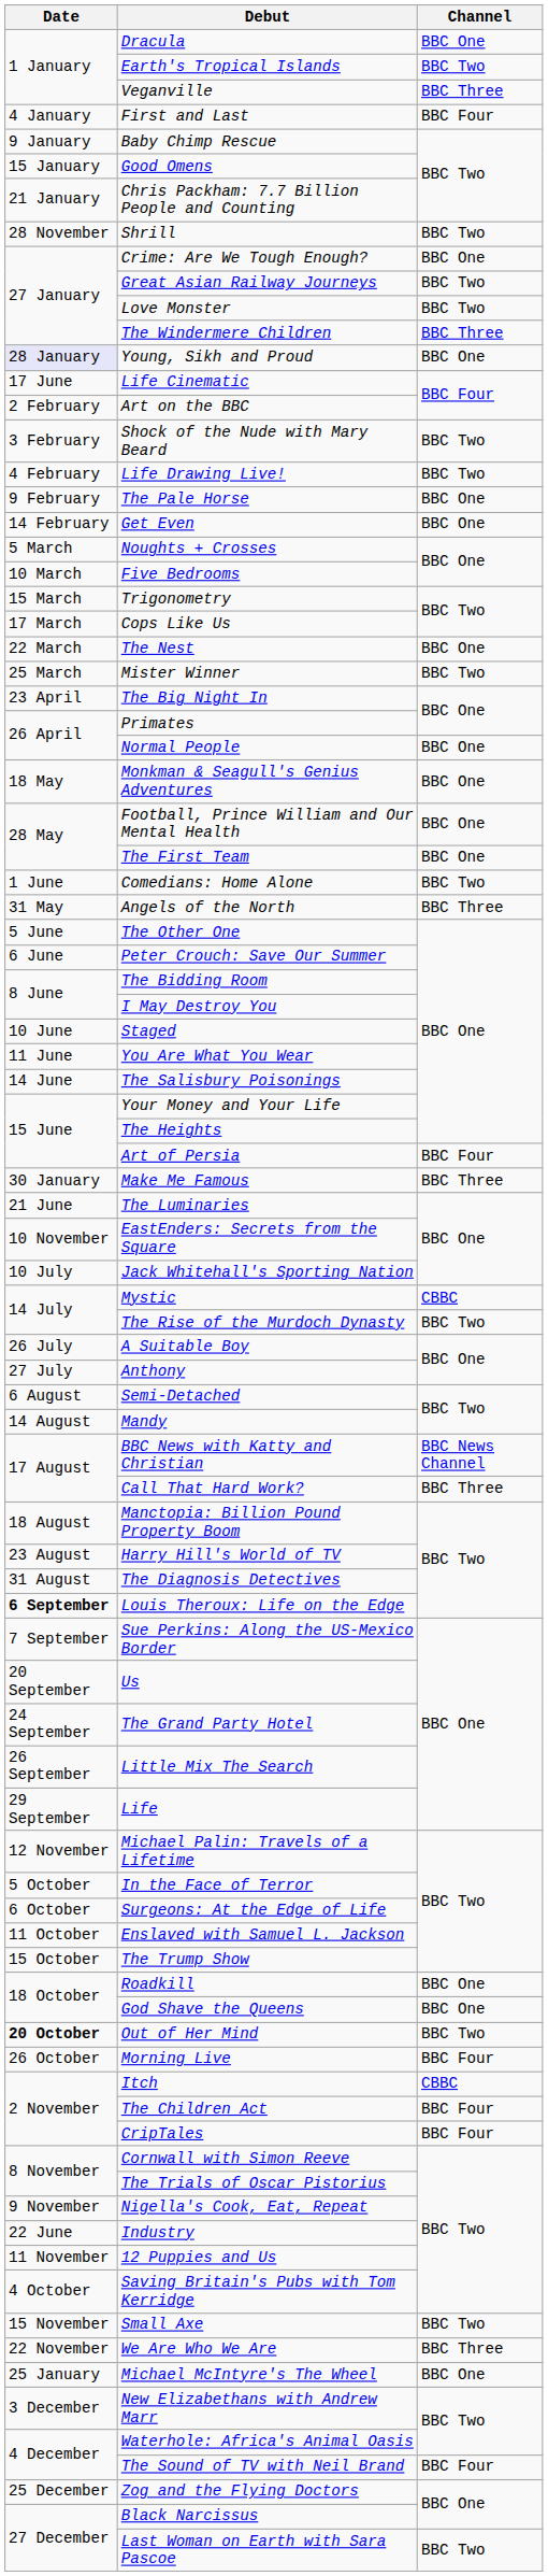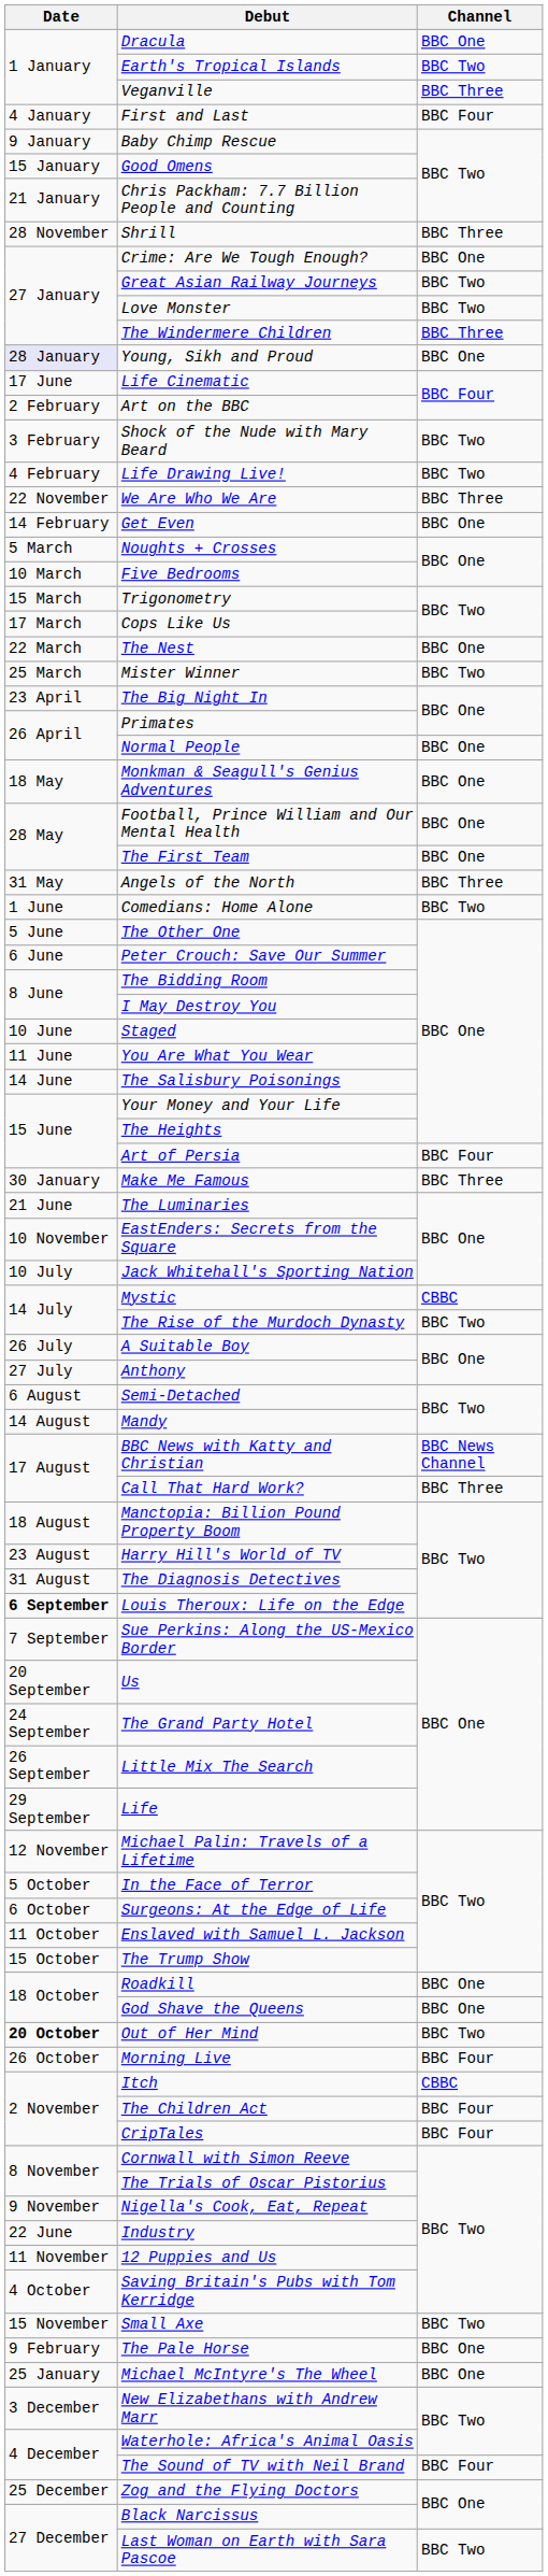 <table class="wikitable">
 <tr>
 <th width=90>Date</th>
 <th width=250>Debut</th>
 <th width=100>Channel</th>
 </tr>
 <tr>
 <td rowspan="3">1 January</td>
 <td><em><a href='#'>Dracula</a></em></td>
 <td><a href='#'>BBC One</a></td>
 </tr>
 <tr>
 <td><em><a href='#'>Earth's Tropical Islands</a></em></td>
 <td><a href='#'>BBC Two</a></td>
 </tr>
 <tr>
 <td><em>Veganville</em></td>
 <td><a href='#'>BBC Three</a></td>
 </tr>
 <tr>
 <td>4 January</td>
 <td><em>First and Last</em></td>
 <td>BBC Four</td>
 </tr>
 <tr>
 <td>9 January</td>
 <td><em>Baby Chimp Rescue</em></td>
 <td rowspan="3">BBC Two</td>
 </tr>
 <tr>
 <td>15 January</td>
 <td><em><a href='#'>Good Omens</a></em></td>
 </tr>
 <tr>
 <td>21 January</td>
 <td><em>Chris Packham: 7.7 Billion People and Counting</em></td>
 </tr>
 <tr>
 <td>28 November</td>
 <td><em>Shrill</em></td>
-<td>BBC Two</td>
+<td>BBC Three</td>
 </tr>
 <tr>
 <td rowspan="4">27 January</td>
 <td><em>Crime: Are We Tough Enough?</em></td>
 <td>BBC One</td>
 </tr>
 <tr>
 <td><em><a href='#'>Great Asian Railway Journeys</a></em></td>
 <td>BBC Two</td>
 </tr>
 <tr>
 <td><em>Love Monster</em></td>
 <td>BBC Two</td>
 </tr>
 <tr>
 <td><em><a href='#'>The Windermere Children</a></em></td>
 <td><a href='#'>BBC Three</a></td>
 </tr>
 <tr>
 <td style="background: lavender;">28 January</td>
 <td><em>Young, Sikh and Proud</em></td>
 <td>BBC One</td>
 </tr>
 <tr>
 <td>17 June</td>
 <td><em><a href='#'>Life Cinematic</a></em></td>
 <td rowspan="2"><a href='#'>BBC Four</a></td>
 </tr>
 <tr>
 <td>2 February</td>
 <td><em>Art on the BBC</em></td>
 </tr>
 <tr>
 <td>3 February</td>
 <td><em>Shock of the Nude with Mary Beard</em></td>
 <td>BBC Two</td>
 </tr>
 <tr>
 <td>4 February</td>
 <td><em><a href='#'>Life Drawing Live!</a></em></td>
 <td>BBC Two</td>
 </tr>
 <tr>
-<td>9 February</td>
-<td><em><a href='#'>The Pale Horse</a></em></td>
-<td>BBC One</td>
+<td>22 November</td>
+<td><em><a href='#'>We Are Who We Are</a></em></td>
+<td>BBC Three</td>
 </tr>
 <tr>
 <td>14 February</td>
 <td><em><a href='#'>Get Even</a></em></td>
 <td>BBC One</td>
 </tr>
 <tr>
 <td>5 March</td>
 <td><em><a href='#'>Noughts + Crosses</a></em></td>
 <td rowspan="2">BBC One</td>
 </tr>
 <tr>
 <td>10 March</td>
 <td><em><a href='#'>Five Bedrooms</a></em></td>
 </tr>
 <tr>
 <td>15 March</td>
 <td><em>Trigonometry</em></td>
 <td rowspan="2">BBC Two</td>
 </tr>
 <tr>
 <td>17 March</td>
 <td><em>Cops Like Us</em></td>
 </tr>
 <tr>
 <td>22 March</td>
 <td><em><a href='#'>The Nest</a></em></td>
 <td>BBC One</td>
 </tr>
 <tr>
 <td>25 March</td>
 <td><em>Mister Winner</em></td>
 <td>BBC Two</td>
 </tr>
 <tr>
 <td>23 April</td>
 <td><em><a href='#'>The Big Night In</a></em></td>
 <td rowspan="2">BBC One</td>
 </tr>
 <tr>
 <td rowspan="2">26 April</td>
 <td><em>Primates</em></td>
 </tr>
 <tr>
 <td><em><a href='#'>Normal People</a></em></td>
 <td>BBC One</td>
 </tr>
 <tr>
 <td>18 May</td>
 <td><em><a href='#'>Monkman & Seagull's Genius Adventures</a></em></td>
 <td>BBC One</td>
 </tr>
 <tr>
 <td rowspan="2">28 May</td>
 <td><em>Football, Prince William and Our Mental Health</em></td>
 <td>BBC One</td>
 </tr>
 <tr>
 <td><em><a href='#'>The First Team</a></em></td>
 <td>BBC One</td>
 </tr>
 <tr>
+<td>31 May</td>
+<td><em>Angels of the North</em></td>
+<td>BBC Three</td>
+</tr>
+<tr>
 <td>1 June</td>
 <td><em>Comedians: Home Alone</em></td>
 <td>BBC Two</td>
-</tr>
-<tr>
-<td>31 May</td>
-<td><em>Angels of the North</em></td>
-<td>BBC Three</td>
 </tr>
 <tr>
 <td>5 June</td>
 <td><em><a href='#'>The Other One</a></em></td>
 <td rowspan="9">BBC One</td>
 </tr>
 <tr>
 <td>6 June</td>
 <td><em><a href='#'>Peter Crouch: Save Our Summer</a></em></td>
 </tr>
 <tr>
 <td rowspan="2">8 June</td>
 <td><em><a href='#'>The Bidding Room</a></em></td>
 </tr>
 <tr>
 <td><em><a href='#'>I May Destroy You</a></em></td>
 </tr>
 <tr>
 <td>10 June</td>
 <td><em><a href='#'>Staged</a></em></td>
 </tr>
 <tr>
 <td>11 June</td>
 <td><em><a href='#'>You Are What You Wear</a></em></td>
 </tr>
 <tr>
 <td>14 June</td>
 <td><em><a href='#'>The Salisbury Poisonings</a></em></td>
 </tr>
 <tr>
 <td rowspan="3">15 June</td>
 <td><em>Your Money and Your Life</em></td>
 </tr>
 <tr>
 <td><em><a href='#'>The Heights</a></em></td>
 </tr>
 <tr>
 <td><em><a href='#'>Art of Persia</a></em></td>
 <td>BBC Four</td>
 </tr>
 <tr>
 <td>30 January</td>
 <td><em><a href='#'>Make Me Famous</a></em></td>
 <td>BBC Three</td>
 </tr>
 <tr>
 <td>21 June</td>
 <td><em><a href='#'>The Luminaries</a></em></td>
 <td rowspan="3">BBC One</td>
 </tr>
 <tr>
 <td>10 November</td>
 <td><em><a href='#'>EastEnders: Secrets from the Square</a></em></td>
 </tr>
 <tr>
 <td>10 July</td>
 <td><em><a href='#'>Jack Whitehall's Sporting Nation</a></em></td>
 </tr>
 <tr>
 <td rowspan="2">14 July</td>
 <td><em><a href='#'>Mystic</a></em></td>
 <td><a href='#'>CBBC</a></td>
 </tr>
 <tr>
 <td><em><a href='#'>The Rise of the Murdoch Dynasty</a></em></td>
 <td>BBC Two</td>
 </tr>
 <tr>
 <td>26 July</td>
 <td><em><a href='#'>A Suitable Boy</a></em></td>
 <td rowspan="2">BBC One</td>
 </tr>
 <tr>
 <td>27 July</td>
 <td><em><a href='#'>Anthony</a></em></td>
 </tr>
 <tr>
 <td>6 August</td>
 <td><em><a href='#'>Semi-Detached</a></em></td>
 <td rowspan="2">BBC Two</td>
 </tr>
 <tr>
 <td>14 August</td>
 <td><em><a href='#'>Mandy</a></em></td>
 </tr>
 <tr>
 <td rowspan="2">17 August</td>
 <td><em><a href='#'>BBC News with Katty and Christian</a></em></td>
 <td><a href='#'>BBC News Channel</a></td>
 </tr>
 <tr>
 <td><em><a href='#'>Call That Hard Work?</a></em></td>
 <td>BBC Three</td>
 </tr>
 <tr>
 <td>18 August</td>
 <td><em><a href='#'>Manctopia: Billion Pound Property Boom</a></em></td>
 <td rowspan="4">BBC Two</td>
 </tr>
 <tr>
 <td>23 August</td>
 <td><em><a href='#'>Harry Hill's World of TV</a></em></td>
 </tr>
 <tr>
 <td>31 August</td>
 <td><em><a href='#'>The Diagnosis Detectives</a></em></td>
 </tr>
 <tr>
 <td><strong>6 September</strong></td>
 <td><em><a href='#'>Louis Theroux: Life on the Edge</a></em></td>
 </tr>
 <tr>
 <td>7 September</td>
 <td><em><a href='#'>Sue Perkins: Along the US-Mexico Border</a></em></td>
 <td rowspan="5">BBC One</td>
 </tr>
 <tr>
 <td>20 September</td>
 <td><em><a href='#'>Us</a></em></td>
 </tr>
 <tr>
 <td>24 September</td>
 <td><em><a href='#'>The Grand Party Hotel</a></em></td>
 </tr>
 <tr>
 <td>26 September</td>
 <td><em><a href='#'>Little Mix The Search</a></em></td>
 </tr>
 <tr>
 <td>29 September</td>
 <td><em><a href='#'>Life</a></em></td>
 </tr>
 <tr>
 <td>12 November</td>
 <td><em><a href='#'>Michael Palin: Travels of a Lifetime</a></em></td>
 <td rowspan="5">BBC Two</td>
 </tr>
 <tr>
 <td>5 October</td>
 <td><em><a href='#'>In the Face of Terror</a></em></td>
 </tr>
 <tr>
 <td>6 October</td>
 <td><em><a href='#'>Surgeons: At the Edge of Life</a></em></td>
 </tr>
 <tr>
 <td>11 October</td>
 <td><em><a href='#'>Enslaved with Samuel L. Jackson</a></em></td>
 </tr>
 <tr>
 <td>15 October</td>
 <td><em><a href='#'>The Trump Show</a></em></td>
 </tr>
 <tr>
 <td rowspan="2">18 October</td>
 <td><em><a href='#'>Roadkill</a></em></td>
 <td>BBC One</td>
 </tr>
 <tr>
 <td><em><a href='#'>God Shave the Queens</a></em></td>
 <td>BBC One</td>
 </tr>
 <tr>
 <td><strong>20 October</strong></td>
 <td><em><a href='#'>Out of Her Mind</a></em></td>
 <td>BBC Two</td>
 </tr>
 <tr>
 <td>26 October</td>
 <td><em><a href='#'>Morning Live</a></em></td>
 <td>BBC Four</td>
 </tr>
 <tr>
 <td rowspan="3">2 November</td>
 <td><em><a href='#'>Itch</a></em></td>
 <td><a href='#'>CBBC</a></td>
 </tr>
 <tr>
 <td><em><a href='#'>The Children Act</a></em></td>
 <td>BBC Four</td>
 </tr>
 <tr>
 <td><em><a href='#'>CripTales</a></em></td>
 <td>BBC Four</td>
 </tr>
 <tr>
 <td rowspan="2">8 November</td>
 <td><em><a href='#'>Cornwall with Simon Reeve</a></em></td>
 <td rowspan="6">BBC Two</td>
 </tr>
 <tr>
 <td><em><a href='#'>The Trials of Oscar Pistorius</a></em></td>
 </tr>
 <tr>
 <td>9 November</td>
 <td><em><a href='#'>Nigella's Cook, Eat, Repeat</a></em></td>
 </tr>
 <tr>
 <td>22 June</td>
 <td><em><a href='#'>Industry</a></em></td>
 </tr>
 <tr>
 <td>11 November</td>
 <td><em><a href='#'>12 Puppies and Us</a></em></td>
 </tr>
 <tr>
 <td>4 October</td>
 <td><em><a href='#'>Saving Britain's Pubs with Tom Kerridge</a></em></td>
 </tr>
 <tr>
 <td>15 November</td>
 <td><em><a href='#'>Small Axe</a></em></td>
 <td>BBC Two</td>
 </tr>
 <tr>
-<td>22 November</td>
-<td><em><a href='#'>We Are Who We Are</a></em></td>
-<td>BBC Three</td>
+<td>9 February</td>
+<td><em><a href='#'>The Pale Horse</a></em></td>
+<td>BBC One</td>
 </tr>
 <tr>
 <td>25 January</td>
 <td><em><a href='#'>Michael McIntyre's The Wheel</a></em></td>
 <td>BBC One</td>
 </tr>
 <tr>
 <td>3 December</td>
 <td><em><a href='#'>New Elizabethans with Andrew Marr</a></em></td>
 <td rowspan="2">BBC Two</td>
 </tr>
 <tr>
 <td rowspan="2">4 December</td>
 <td><em><a href='#'>Waterhole: Africa's Animal Oasis</a></em></td>
 </tr>
 <tr>
 <td><em><a href='#'>The Sound of TV with Neil Brand</a></em></td>
 <td>BBC Four</td>
 </tr>
 <tr>
 <td>25 December</td>
 <td><em><a href='#'>Zog and the Flying Doctors</a></em></td>
 <td rowspan="2">BBC One</td>
 </tr>
 <tr>
 <td rowspan="2">27 December</td>
 <td><em><a href='#'>Black Narcissus</a></em></td>
 </tr>
 <tr>
 <td><em><a href='#'>Last Woman on Earth with Sara Pascoe</a></em></td>
 <td rowspan="2">BBC Two</td>
 </tr>
 </table>
